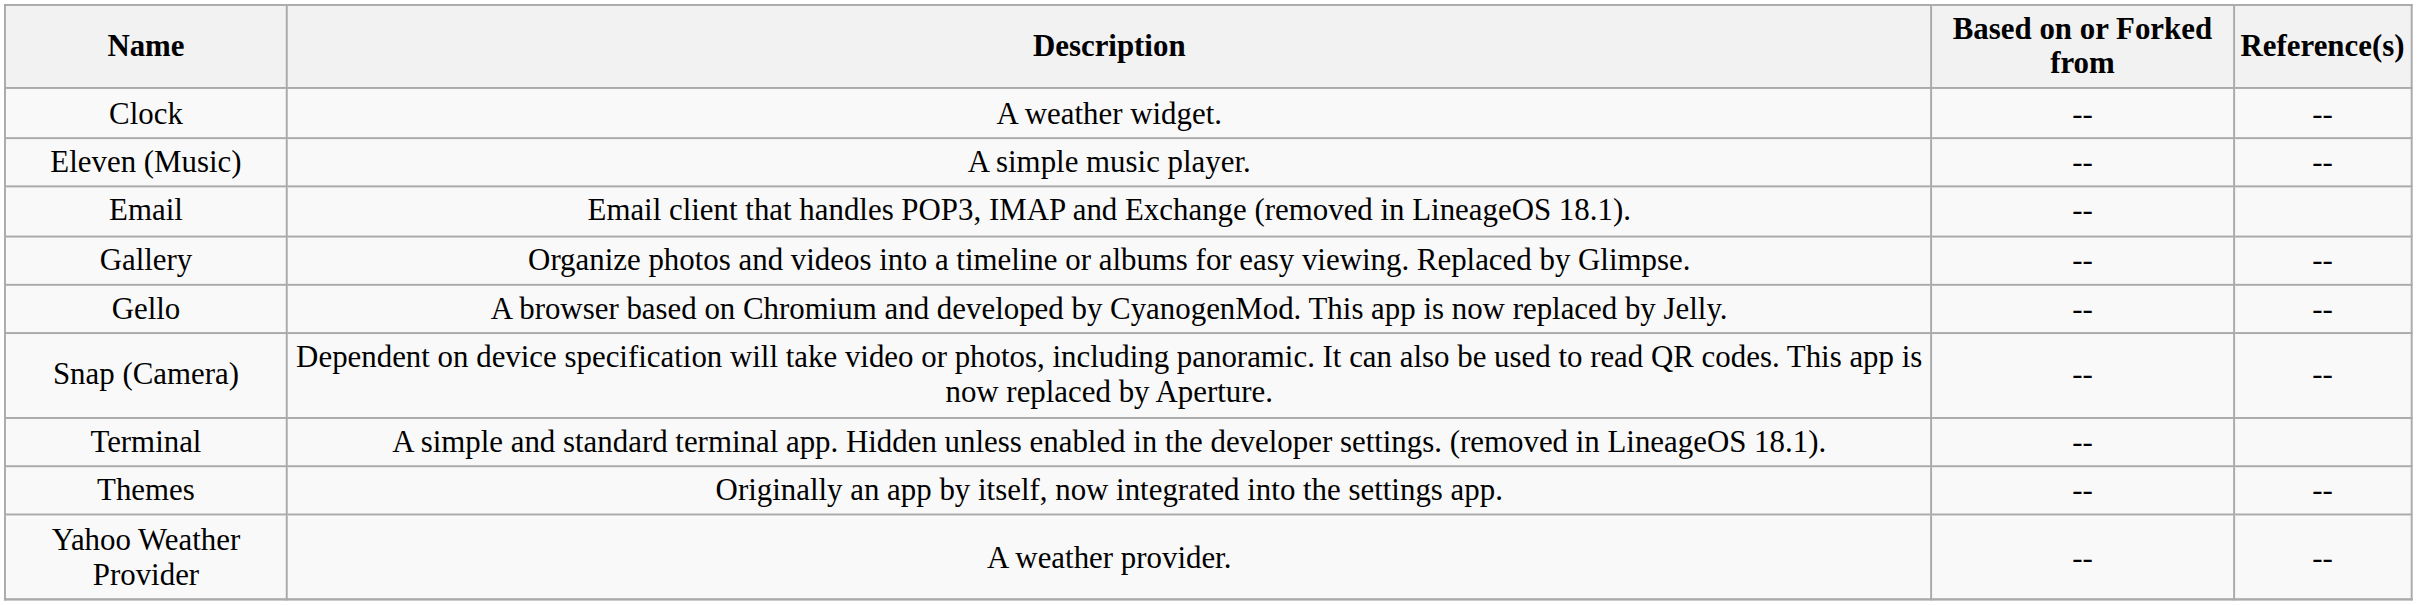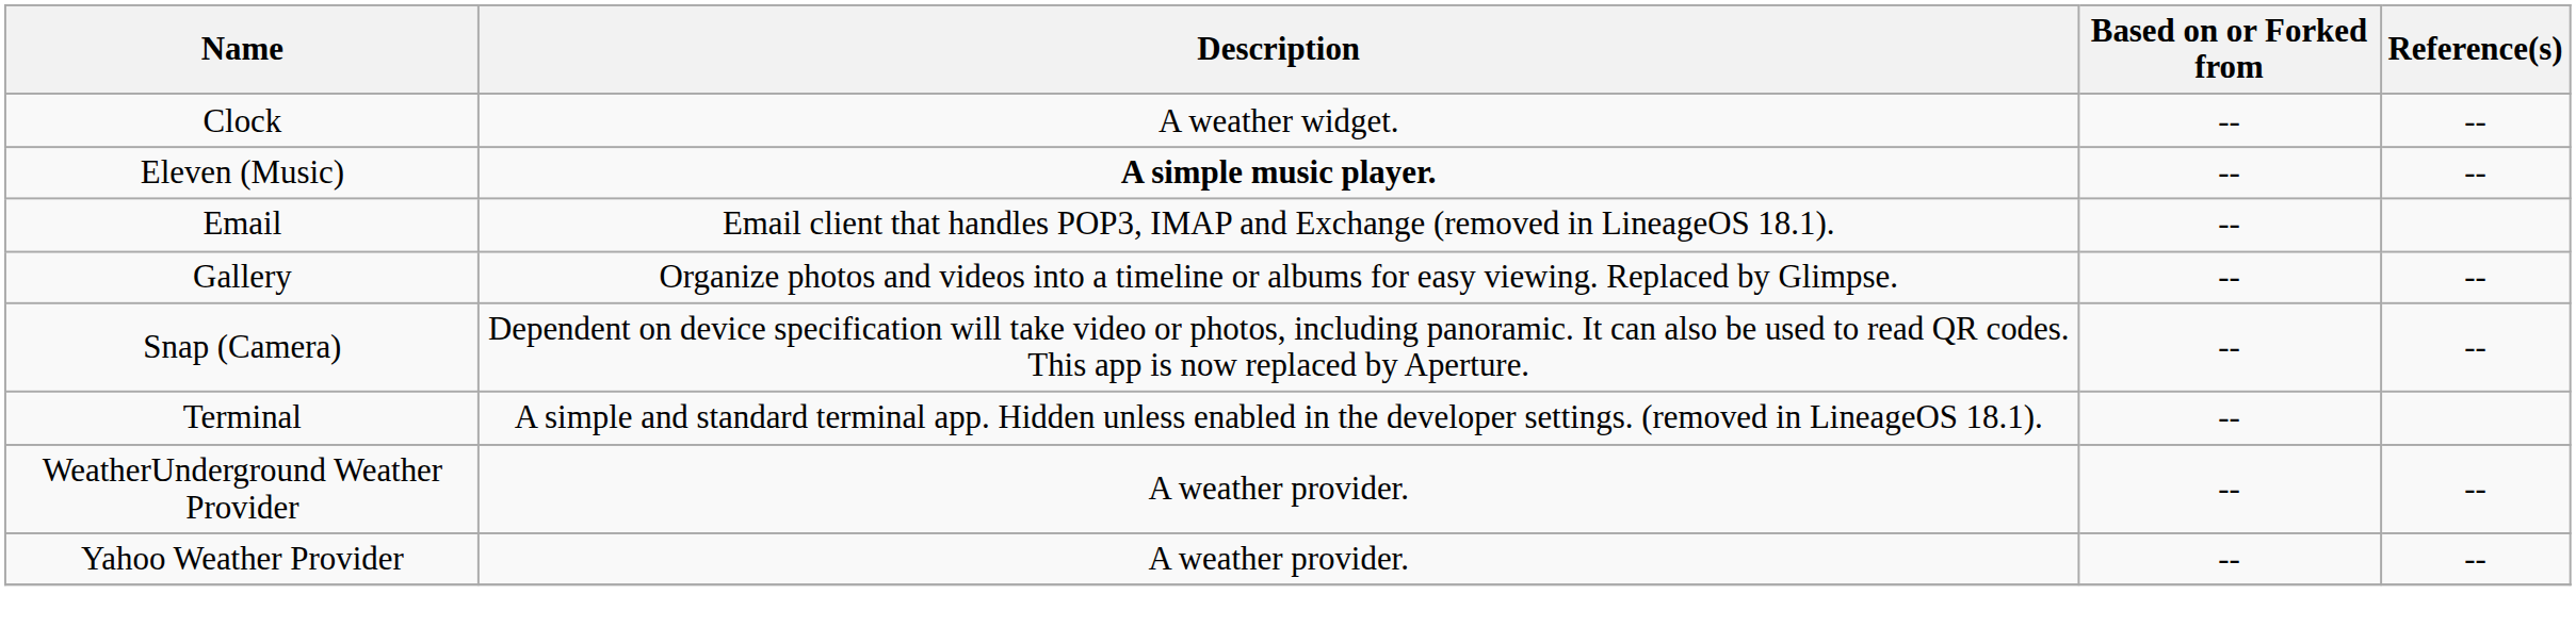 <table class="wikitable sortable mw-collapsible">
 <tr>
 <th>Name</th>
 <th>Description</th>
 <th>Based on or Forked from</th>
 <th>Reference(s)</th>
 </tr>
 <tr>
 <td rowspan="1" align="center">Clock</td>
 <td style="text-align: center;">A weather widget.</td>
 <td style="text-align: center;">--</td>
 <td style="text-align: center;">--</td>
 </tr>
 <tr>
 <td rowspan="1" align="center">Eleven (Music)</td>
-<td style="text-align: center;">A simple music player.</td>
+<td style="text-align: center;"><strong>A simple music player.</strong></td>
 <td style="text-align: center;">--</td>
 <td style="text-align: center;">--</td>
 </tr>
 <tr>
 <td rowspan="1" align="center">Email</td>
 <td style="text-align: center;">Email client that handles POP3, IMAP and Exchange (removed in LineageOS 18.1).</td>
 <td style="text-align: center;">--</td>
 <td style="text-align: center;"></td>
 </tr>
 <tr>
 <td rowspan="1" align="center">Gallery</td>
 <td style="text-align: center;">Organize photos and videos into a timeline or albums for easy viewing. Replaced by Glimpse.</td>
 <td style="text-align: center;">--</td>
 <td style="text-align: center;">--</td>
 </tr>
 <tr>
-<td rowspan="1" align="center">Gello</td>
-<td style="text-align: center;">A browser based on Chromium and developed by CyanogenMod. This app is now replaced by Jelly.</td>
-<td style="text-align: center;">--</td>
-<td style="text-align: center;">--</td>
-</tr>
-<tr>
 <td rowspan="1" align="center">Snap (Camera)</td>
 <td style="text-align: center;">Dependent on device specification will take video or photos, including panoramic. It can also be used to read QR codes. This app is now replaced by Aperture.</td>
 <td style="text-align: center;">--</td>
 <td style="text-align: center;">--</td>
 </tr>
 <tr>
 <td rowspan="1" align="center">Terminal</td>
 <td style="text-align: center;">A simple and standard terminal app. Hidden unless enabled in the developer settings. (removed in LineageOS 18.1).</td>
 <td style="text-align: center;">--</td>
 <td style="text-align: center;"></td>
 </tr>
 <tr>
-<td rowspan="1" align="center">Themes</td>
-<td style="text-align: center;">Originally an app by itself, now integrated into the settings app.</td>
+<td rowspan="1" align="center">WeatherUnderground Weather Provider</td>
+<td style="text-align: center;">A weather provider.</td>
 <td style="text-align: center;">--</td>
 <td style="text-align: center;">--</td>
 </tr>
 <tr>
 <td rowspan="1" align="center">Yahoo Weather Provider</td>
 <td style="text-align: center;">A weather provider.</td>
 <td style="text-align: center;">--</td>
 <td style="text-align: center;">--</td>
 </tr>
 <tr>
 </tr>
 </table>
